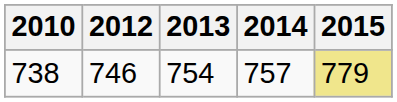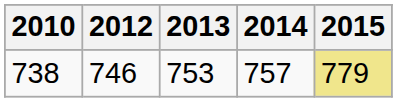 <table class="wikitable">
 <tr>
 <th>2010</th>
 <th>2012 </th>
 <th>2013 </th>
 <th>2014</th>
 <th>2015 </th>
 </tr>
 <tr>
 <td>738</td>
 <td>746</td>
-<td>754</td>
+<td>753</td>
 <td>757</td>
 <td style="background: khaki;">779</td>
 </tr>
 </table>
